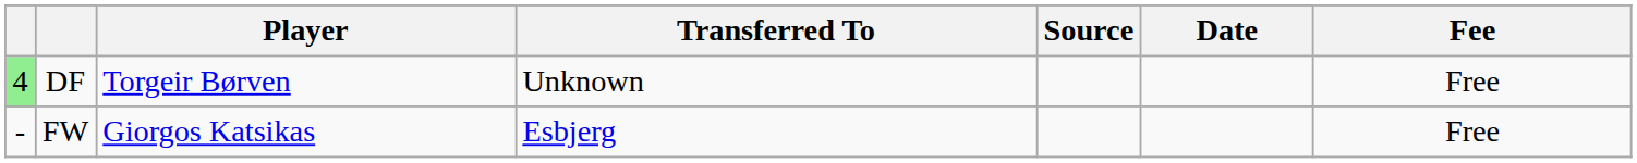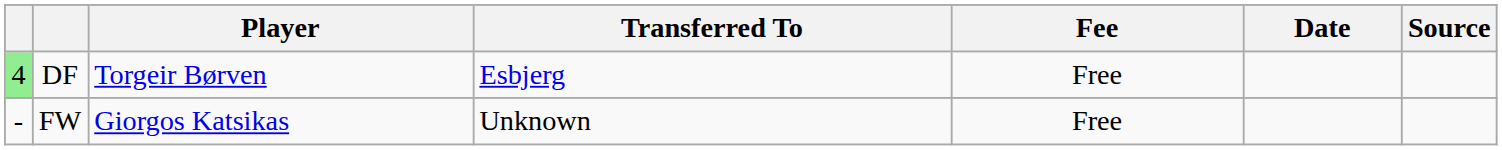 <table class="wikitable plainrowheaders sortable" style="font-size:95%">
 <tr>
 <th></th>
 <th></th>
 <th scope="col" style="width:200px;"><strong>Player</strong></th>
 <th scope="col" style="width:250px;"><strong>Transferred To</strong></th>
+<th scope="col" style="width:150px;"><strong>Fee</strong></th>
+<th scope="col" style="width:78px;"><strong>Date</strong></th>
 <th><strong>Source</strong></th>
-<th scope="col" style="width:78px;"><strong>Date</strong></th>
-<th scope="col" style="width:150px;"><strong>Fee</strong></th>
 </tr>
 <tr>
 <td align=center style="background: lightgreen;">4</td>
 <td align="center">DF</td>
 <td> <a href='#'>Torgeir Børven</a></td>
-<td>Unknown</td>
+<td> <a href='#'>Esbjerg</a></td>
+<td align=center>Free</td>
+<td align=center></td>
 <td align="center"></td>
-<td align=center></td>
-<td align=center>Free</td>
 </tr>
 <tr>
 <td align=center>-</td>
 <td align="center">FW</td>
 <td> <a href='#'>Giorgos Katsikas</a></td>
-<td> <a href='#'>Esbjerg</a></td>
+<td>Unknown</td>
+<td align=center>Free</td>
+<td align=center></td>
 <td align="center"></td>
-<td align=center></td>
-<td align=center>Free</td>
 </tr>
 </table>
